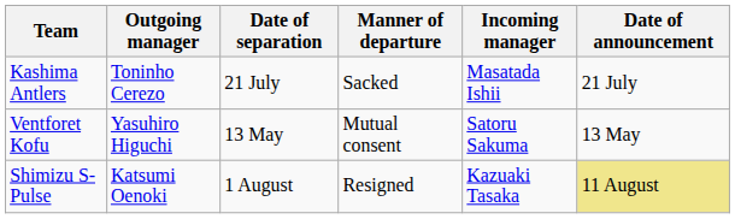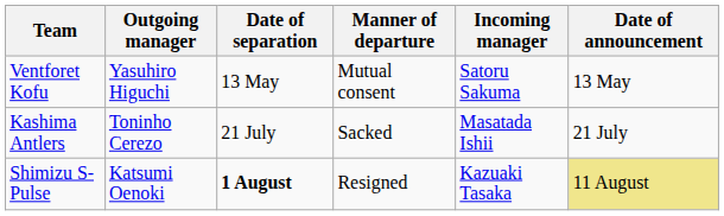 <table class="wikitable sortable">
 <tr>
 <th>Team</th>
 <th>Outgoing manager</th>
 <th>Date of separation</th>
 <th>Manner of departure</th>
 <th>Incoming manager</th>
 <th>Date of announcement</th>
 </tr>
 <tr>
+<td><a href='#'>Ventforet Kofu</a></td>
+<td> <a href='#'>Yasuhiro Higuchi</a></td>
+<td>13 May</td>
+<td>Mutual consent</td>
+<td> <a href='#'>Satoru Sakuma</a></td>
+<td>13 May</td>
+</tr>
+<tr>
 <td><a href='#'>Kashima Antlers</a></td>
 <td> <a href='#'>Toninho Cerezo</a></td>
 <td>21 July</td>
 <td>Sacked</td>
 <td> <a href='#'>Masatada Ishii</a></td>
 <td>21 July</td>
 </tr>
 <tr>
-<td><a href='#'>Ventforet Kofu</a></td>
-<td> <a href='#'>Yasuhiro Higuchi</a></td>
-<td>13 May</td>
-<td>Mutual consent</td>
-<td> <a href='#'>Satoru Sakuma</a></td>
-<td>13 May</td>
-</tr>
-<tr>
 <td><a href='#'>Shimizu S-Pulse</a></td>
 <td> <a href='#'>Katsumi Oenoki</a></td>
-<td>1 August</td>
+<td><strong>1 August</strong></td>
 <td>Resigned</td>
 <td> <a href='#'>Kazuaki Tasaka</a></td>
 <td style="background: khaki;">11 August</td>
 </tr>
 </table>
